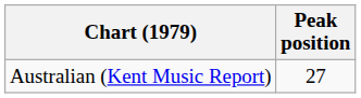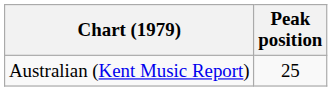 <table class="wikitable">
 <tr>
 <th>Chart (1979)</th>
 <th>Peak<br>position</th>
 </tr>
 <tr>
 <td>Australian (<a href='#'>Kent Music Report</a>)</td>
-<td align="center">27</td>
+<td align="center">25</td>
 </tr>
 </table>
